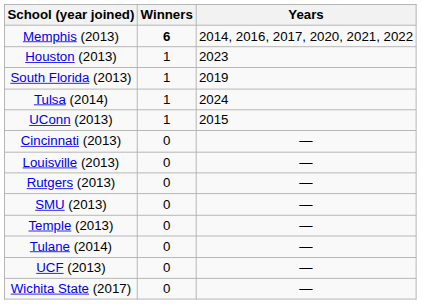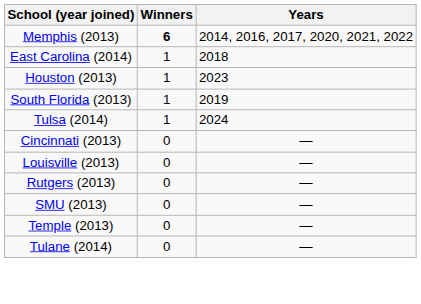 <table class="wikitable">
 <tr>
 <th>School (year joined)</th>
 <th>Winners</th>
 <th>Years</th>
 </tr>
 <tr style="text-align:center;">
 <td><a href='#'>Memphis</a> (2013)</td>
 <td><strong>6</strong></td>
 <td style="text-align:left;">2014, 2016, 2017, 2020, 2021, 2022</td>
+</tr>
+<tr style="text-align:center;">
+<td><a href='#'>East Carolina</a> (2014)</td>
+<td>1</td>
+<td style="text-align:left;">2018</td>
 </tr>
 <tr style="text-align:center;">
 <td><a href='#'>Houston</a> (2013)</td>
 <td>1</td>
 <td style="text-align:left;">2023</td>
 </tr>
 <tr style="text-align:center;">
 <td><a href='#'>South Florida</a> (2013)</td>
 <td>1</td>
 <td style="text-align:left;">2019</td>
 </tr>
 <tr style="text-align:center;">
 <td><a href='#'>Tulsa</a> (2014)</td>
 <td>1</td>
 <td style="text-align:left;">2024</td>
-</tr>
-<tr style="text-align:center;">
-<td><a href='#'>UConn</a> (2013)</td>
-<td>1</td>
-<td style="text-align:left;">2015</td>
 </tr>
 <tr style="text-align:center;">
 <td><a href='#'>Cincinnati</a> (2013)</td>
 <td>0</td>
 <td>—</td>
 </tr>
 <tr style="text-align:center;">
 <td><a href='#'>Louisville</a> (2013)</td>
 <td>0</td>
 <td>—</td>
 </tr>
 <tr style="text-align:center;">
 <td><a href='#'>Rutgers</a> (2013)</td>
 <td>0</td>
 <td>—</td>
 </tr>
 <tr style="text-align:center;">
 <td><a href='#'>SMU</a> (2013)</td>
 <td>0</td>
 <td>—</td>
 </tr>
 <tr style="text-align:center;">
 <td><a href='#'>Temple</a> (2013)</td>
 <td>0</td>
 <td>—</td>
 </tr>
 <tr style="text-align:center;">
 <td><a href='#'>Tulane</a> (2014)</td>
 <td>0</td>
 <td>—</td>
 </tr>
-<tr style="text-align:center;">
-<td><a href='#'>UCF</a> (2013)</td>
-<td>0</td>
-<td>—</td>
-</tr>
-<tr style="text-align:center;">
-<td><a href='#'>Wichita State</a> (2017)</td>
-<td>0</td>
-<td>—</td>
-</tr>
 </table>
